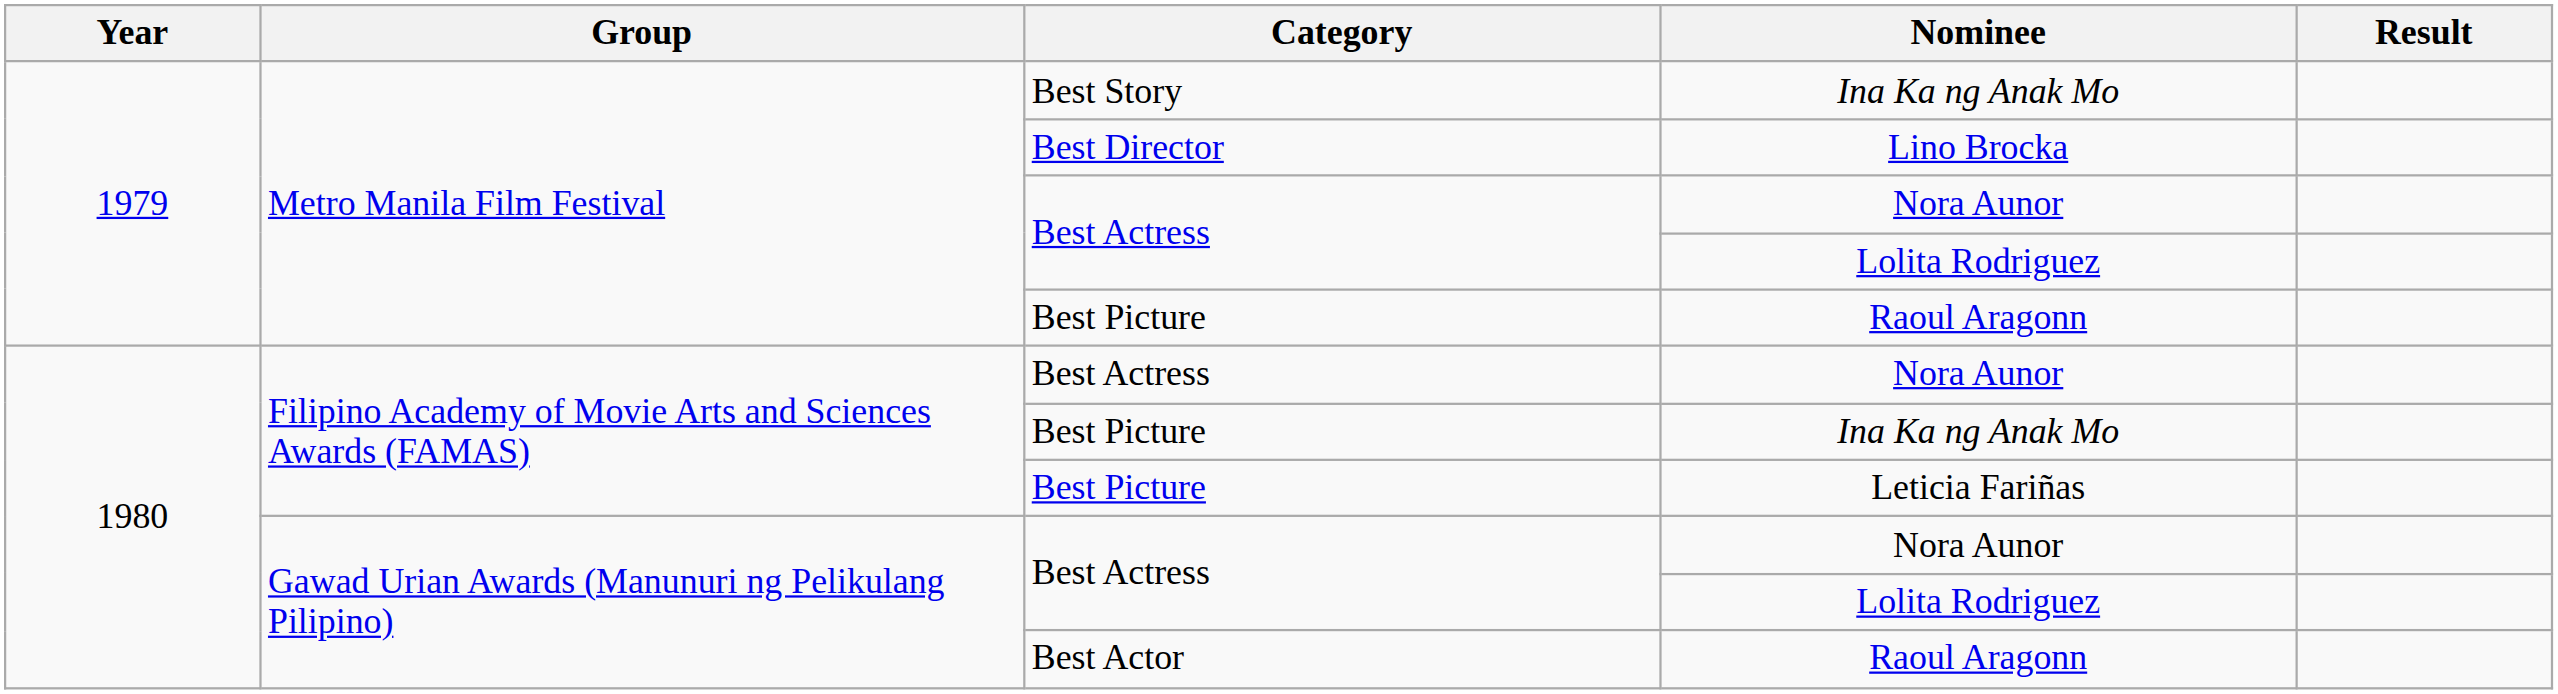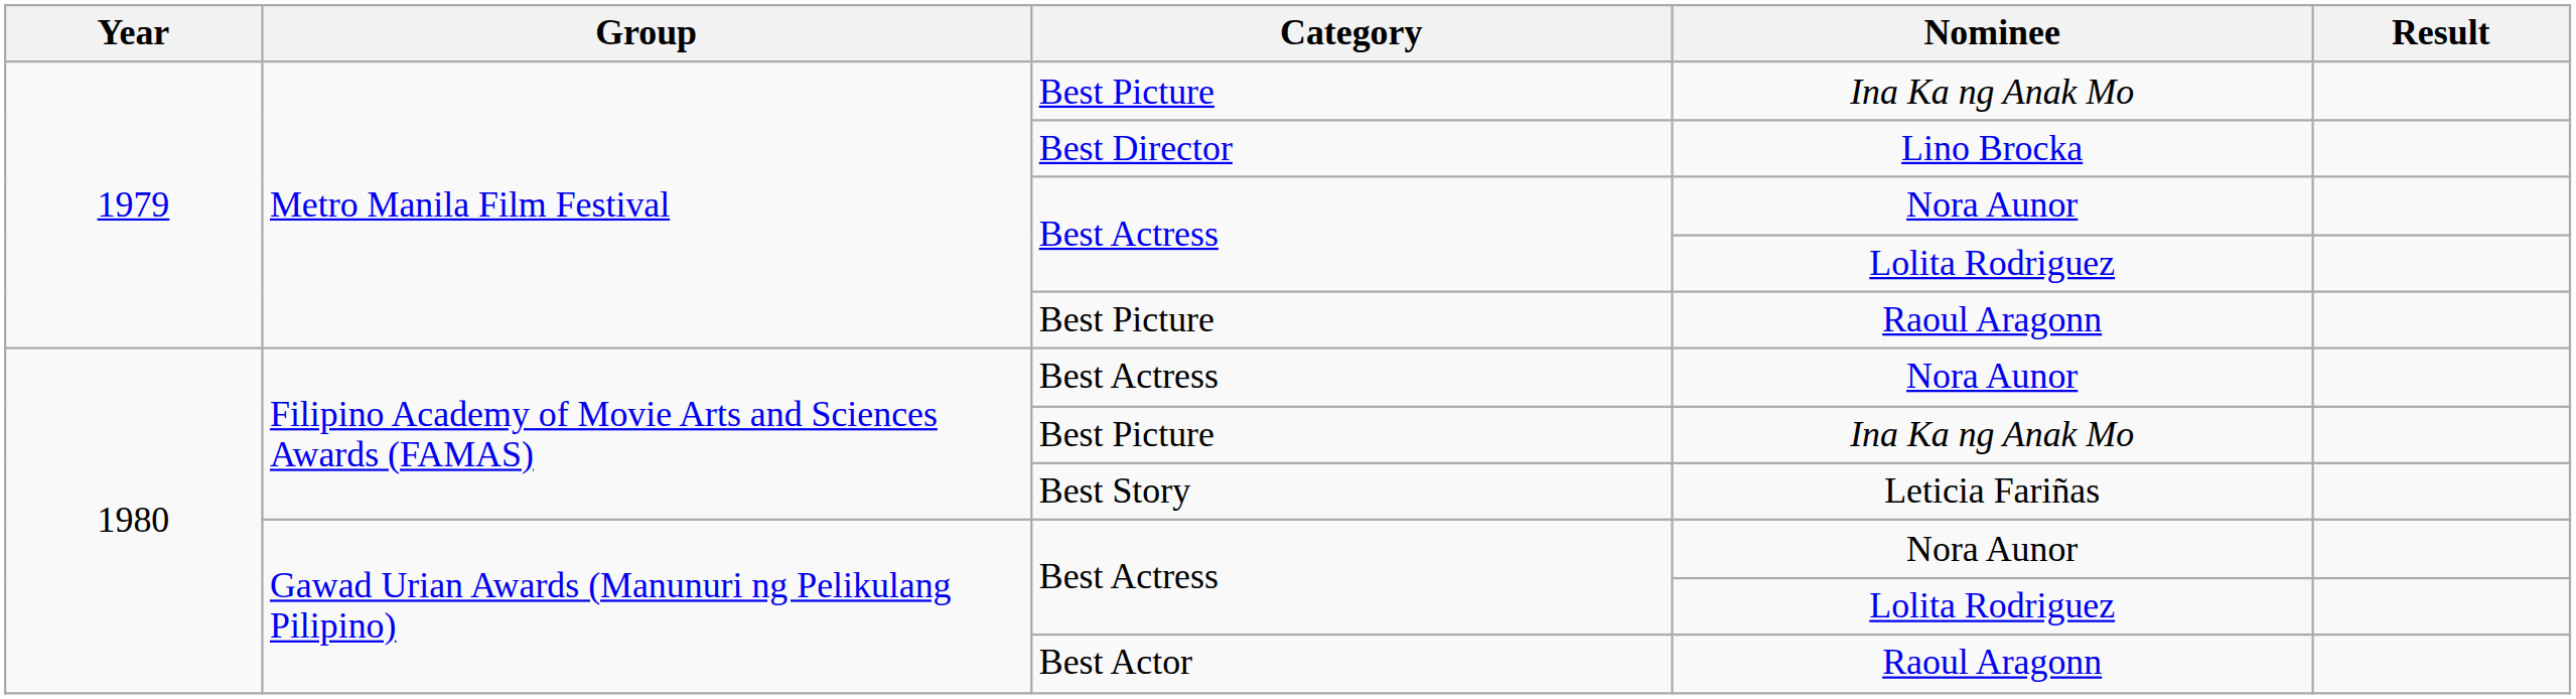 <table | width="90%" class="wikitable sortable">
 <tr>
 <th width="10%">Year</th>
 <th width="30%">Group</th>
 <th width="25%">Category</th>
 <th width="25%">Nominee</th>
 <th width="10%">Result</th>
 </tr>
 <tr>
 <td rowspan="5" align="center"><a href='#'>1979</a></td>
 <td rowspan="5" align="left"><a href='#'>Metro Manila Film Festival</a></td>
-<td align="left">Best Story</td>
+<td align="left"><a href='#'>Best Picture</a></td>
 <td align="center"><em>Ina Ka ng Anak Mo</em></td>
 <td></td>
 </tr>
 <tr>
 <td align="left"><a href='#'>Best Director</a></td>
 <td align="center"><a href='#'>Lino Brocka</a></td>
 <td></td>
 </tr>
 <tr>
 <td align="left" rowspan="2"><a href='#'>Best Actress</a></td>
 <td align="center"><a href='#'>Nora Aunor</a></td>
 <td></td>
 </tr>
 <tr>
 <td align="center"><a href='#'>Lolita Rodriguez</a></td>
 <td></td>
 </tr>
 <tr>
 <td align="left">Best Picture</td>
 <td align="center"><a href='#'>Raoul Aragonn</a></td>
 <td></td>
 </tr>
 <tr>
 <td rowspan="6" align="center">1980</td>
 <td rowspan="3" align="left"><a href='#'>Filipino Academy of Movie Arts and Sciences Awards (FAMAS)</a></td>
 <td align="left">Best Actress</td>
 <td align="center"><a href='#'>Nora Aunor</a></td>
 <td></td>
 </tr>
 <tr>
 <td align="left">Best Picture</td>
 <td align="center"><em>Ina Ka ng Anak Mo</em></td>
 <td></td>
 </tr>
 <tr>
-<td align="left"><a href='#'>Best Picture</a></td>
+<td align="left">Best Story</td>
 <td align="center">Leticia Fariñas</td>
 <td></td>
 </tr>
 <tr>
 <td rowspan="3" align="left"><a href='#'>Gawad Urian Awards (Manunuri ng Pelikulang Pilipino)</a></td>
 <td align="left" rowspan="2">Best Actress</td>
 <td align="center">Nora Aunor</td>
 <td></td>
 </tr>
 <tr>
 <td align="center"><a href='#'>Lolita Rodriguez</a></td>
 <td></td>
 </tr>
 <tr>
 <td align="left">Best Actor</td>
 <td align="center"><a href='#'>Raoul Aragonn</a></td>
 <td></td>
 </tr>
 </table>
